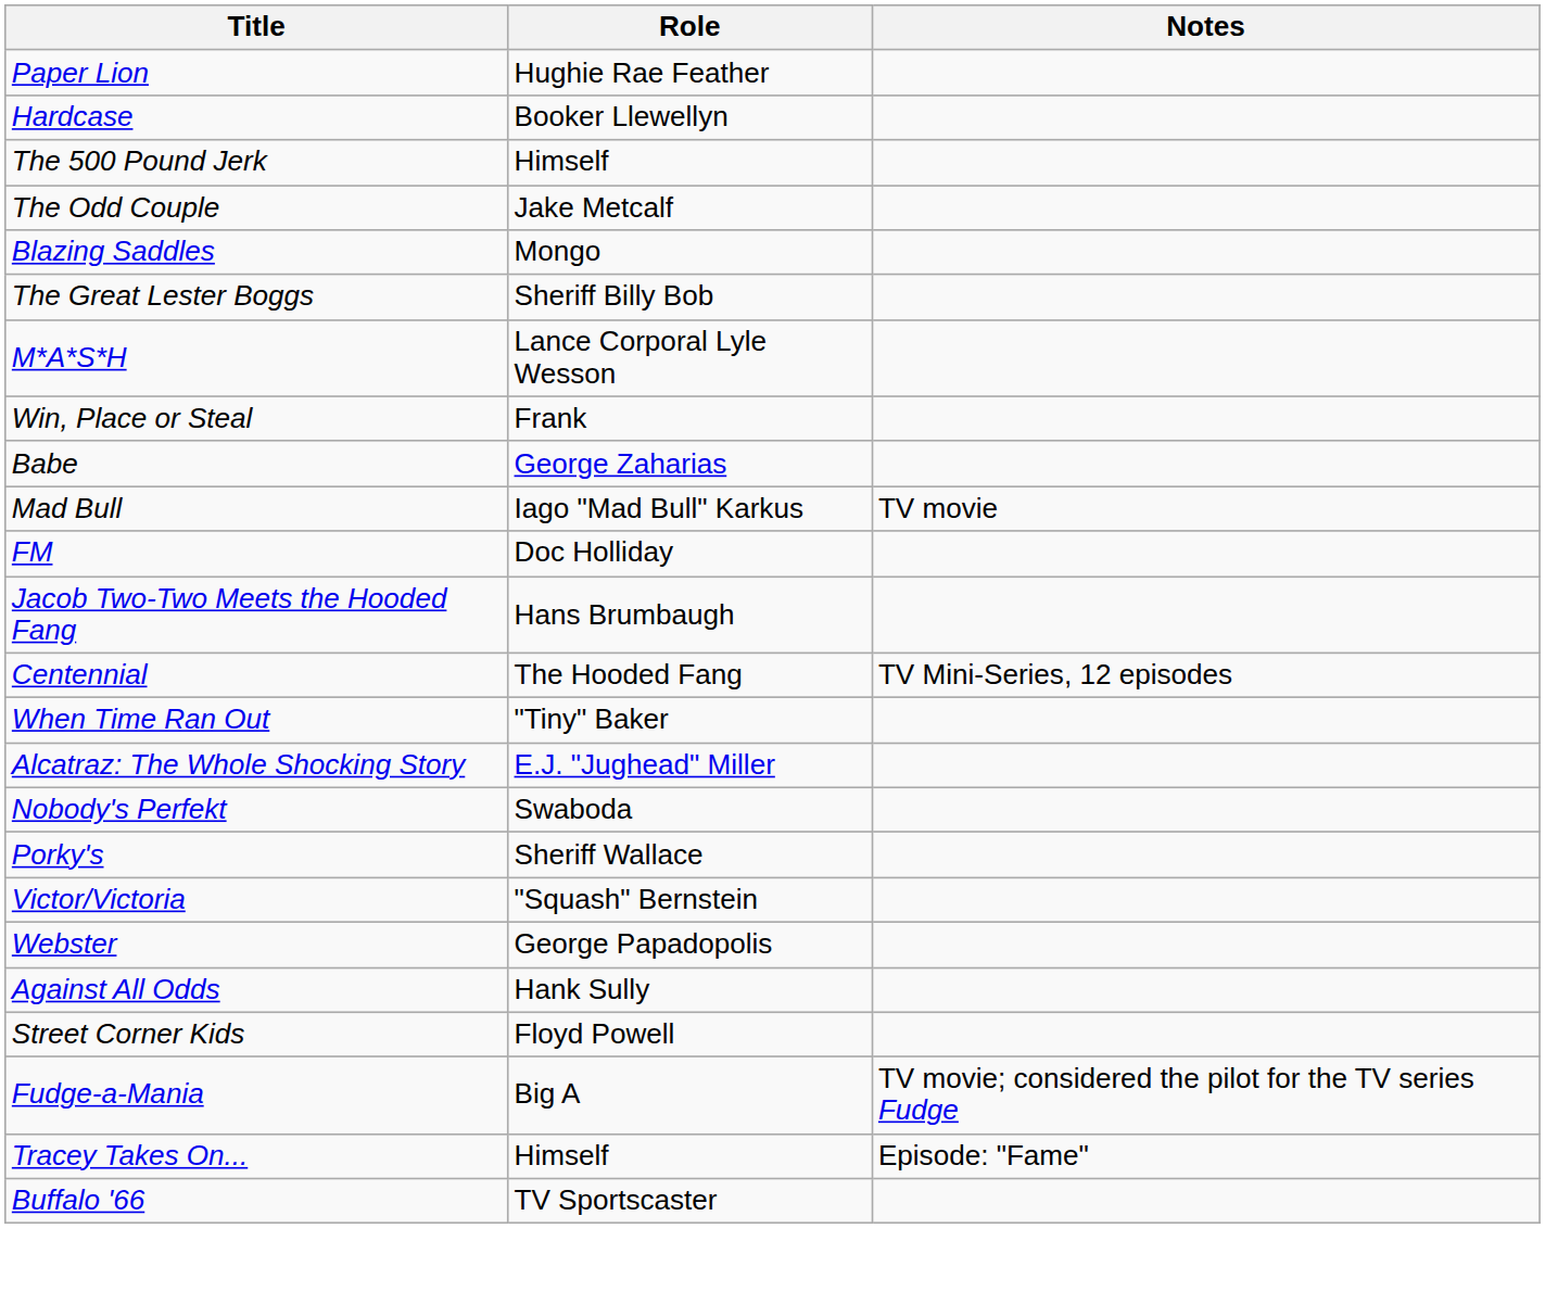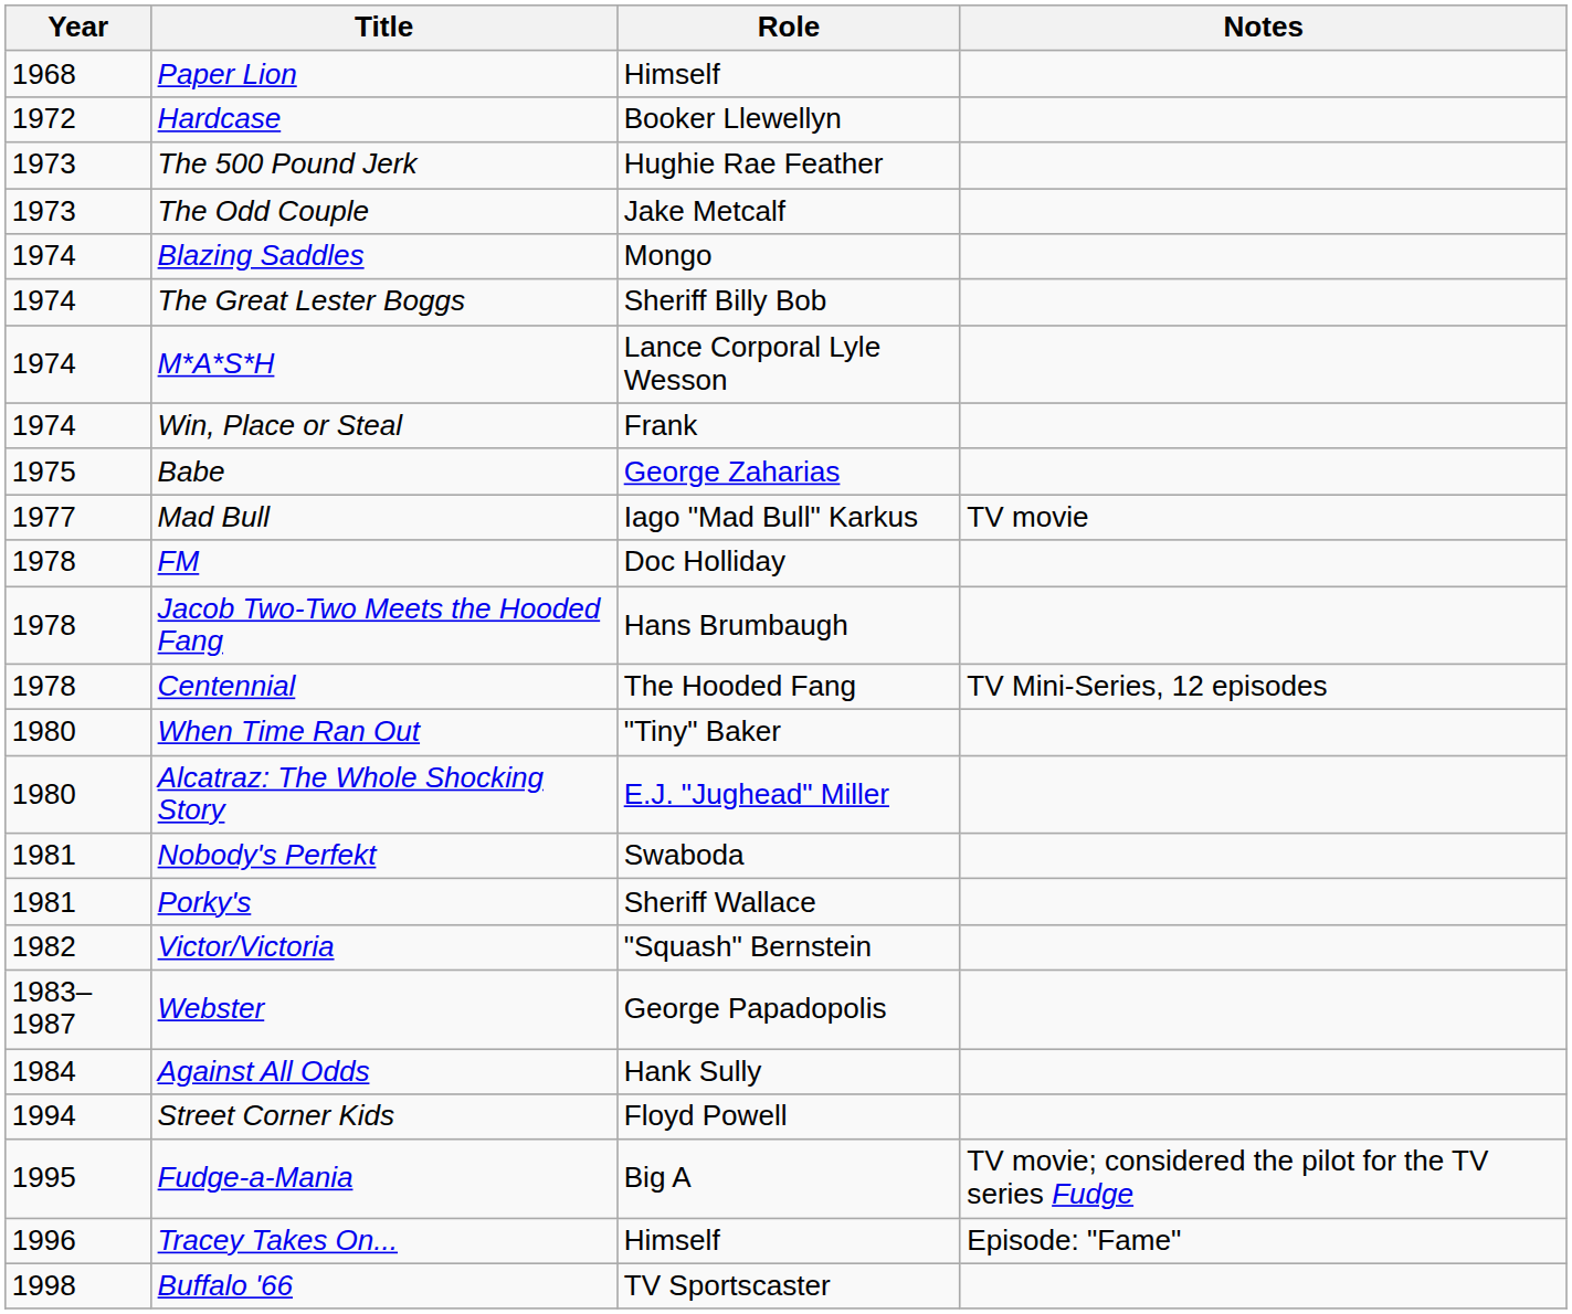 <table class="wikitable">
 <tr>
+<th>Year</th>
 <th>Title</th>
 <th>Role</th>
 <th>Notes</th>
 </tr>
 <tr>
+<td>1968</td>
 <td><em><a href='#'>Paper Lion</a></em></td>
-<td>Hughie Rae Feather</td>
+<td>Himself</td>
 <td></td>
 </tr>
 <tr>
+<td>1972</td>
 <td><em><a href='#'>Hardcase</a></em></td>
 <td>Booker Llewellyn</td>
 <td></td>
 </tr>
 <tr>
+<td>1973</td>
 <td><em>The 500 Pound Jerk</em></td>
-<td>Himself</td>
+<td>Hughie Rae Feather</td>
 <td></td>
 </tr>
 <tr>
+<td>1973</td>
 <td><em>The Odd Couple</em></td>
 <td>Jake Metcalf</td>
 <td></td>
 </tr>
 <tr>
+<td>1974</td>
 <td><em><a href='#'>Blazing Saddles</a></em></td>
 <td>Mongo</td>
 <td></td>
 </tr>
 <tr>
+<td>1974</td>
 <td><em>The Great Lester Boggs</em></td>
 <td>Sheriff Billy Bob</td>
 <td></td>
 </tr>
 <tr>
+<td>1974</td>
 <td><em><a href='#'>M*A*S*H</a></em></td>
 <td>Lance Corporal Lyle Wesson</td>
 <td></td>
 </tr>
 <tr>
+<td>1974</td>
 <td><em>Win, Place or Steal</em></td>
 <td>Frank</td>
 <td></td>
 </tr>
 <tr>
+<td>1975</td>
 <td><em>Babe</em></td>
 <td><a href='#'>George Zaharias</a></td>
 <td></td>
 </tr>
 <tr>
+<td>1977</td>
 <td><em>Mad Bull</em></td>
 <td>Iago "Mad Bull" Karkus</td>
 <td>TV movie</td>
 </tr>
 <tr>
+<td>1978</td>
 <td><em><a href='#'>FM</a></em></td>
 <td>Doc Holliday</td>
 <td></td>
 </tr>
 <tr>
+<td>1978</td>
 <td><em><a href='#'>Jacob Two-Two Meets the Hooded Fang</a></em></td>
 <td>Hans Brumbaugh</td>
 <td></td>
 </tr>
 <tr>
+<td>1978</td>
 <td><em><a href='#'>Centennial</a></em></td>
 <td>The Hooded Fang</td>
 <td>TV Mini-Series, 12 episodes</td>
 </tr>
 <tr>
+<td>1980</td>
 <td><em><a href='#'>When Time Ran Out</a></em></td>
 <td>"Tiny" Baker</td>
 <td></td>
 </tr>
 <tr>
+<td>1980</td>
 <td><em><a href='#'>Alcatraz: The Whole Shocking Story</a></em></td>
 <td><a href='#'>E.J. "Jughead" Miller</a></td>
 <td></td>
 </tr>
 <tr>
+<td>1981</td>
 <td><em><a href='#'>Nobody's Perfekt</a></em></td>
 <td>Swaboda</td>
 <td></td>
 </tr>
 <tr>
+<td>1981</td>
 <td><em><a href='#'>Porky's</a></em></td>
 <td>Sheriff Wallace</td>
 <td></td>
 </tr>
 <tr>
+<td>1982</td>
 <td><em><a href='#'>Victor/Victoria</a></em></td>
 <td>"Squash" Bernstein</td>
 <td></td>
 </tr>
 <tr>
+<td>1983–1987</td>
 <td><em><a href='#'>Webster</a></em></td>
 <td>George Papadopolis</td>
 <td></td>
 </tr>
 <tr>
+<td>1984</td>
 <td><em><a href='#'>Against All Odds</a></em></td>
 <td>Hank Sully</td>
 <td></td>
 </tr>
 <tr>
+<td>1994</td>
 <td><em>Street Corner Kids</em></td>
 <td>Floyd Powell</td>
 <td></td>
 </tr>
 <tr>
+<td>1995</td>
 <td><em><a href='#'>Fudge-a-Mania</a></em></td>
 <td>Big A</td>
 <td>TV movie; considered the pilot for the TV series <em><a href='#'>Fudge</a></em></td>
 </tr>
 <tr>
+<td>1996</td>
 <td><em><a href='#'>Tracey Takes On...</a></em></td>
 <td>Himself</td>
 <td>Episode: "Fame"</td>
 </tr>
 <tr>
+<td>1998</td>
 <td><em><a href='#'>Buffalo '66</a></em></td>
 <td>TV Sportscaster</td>
 <td></td>
 </tr>
 </table>
